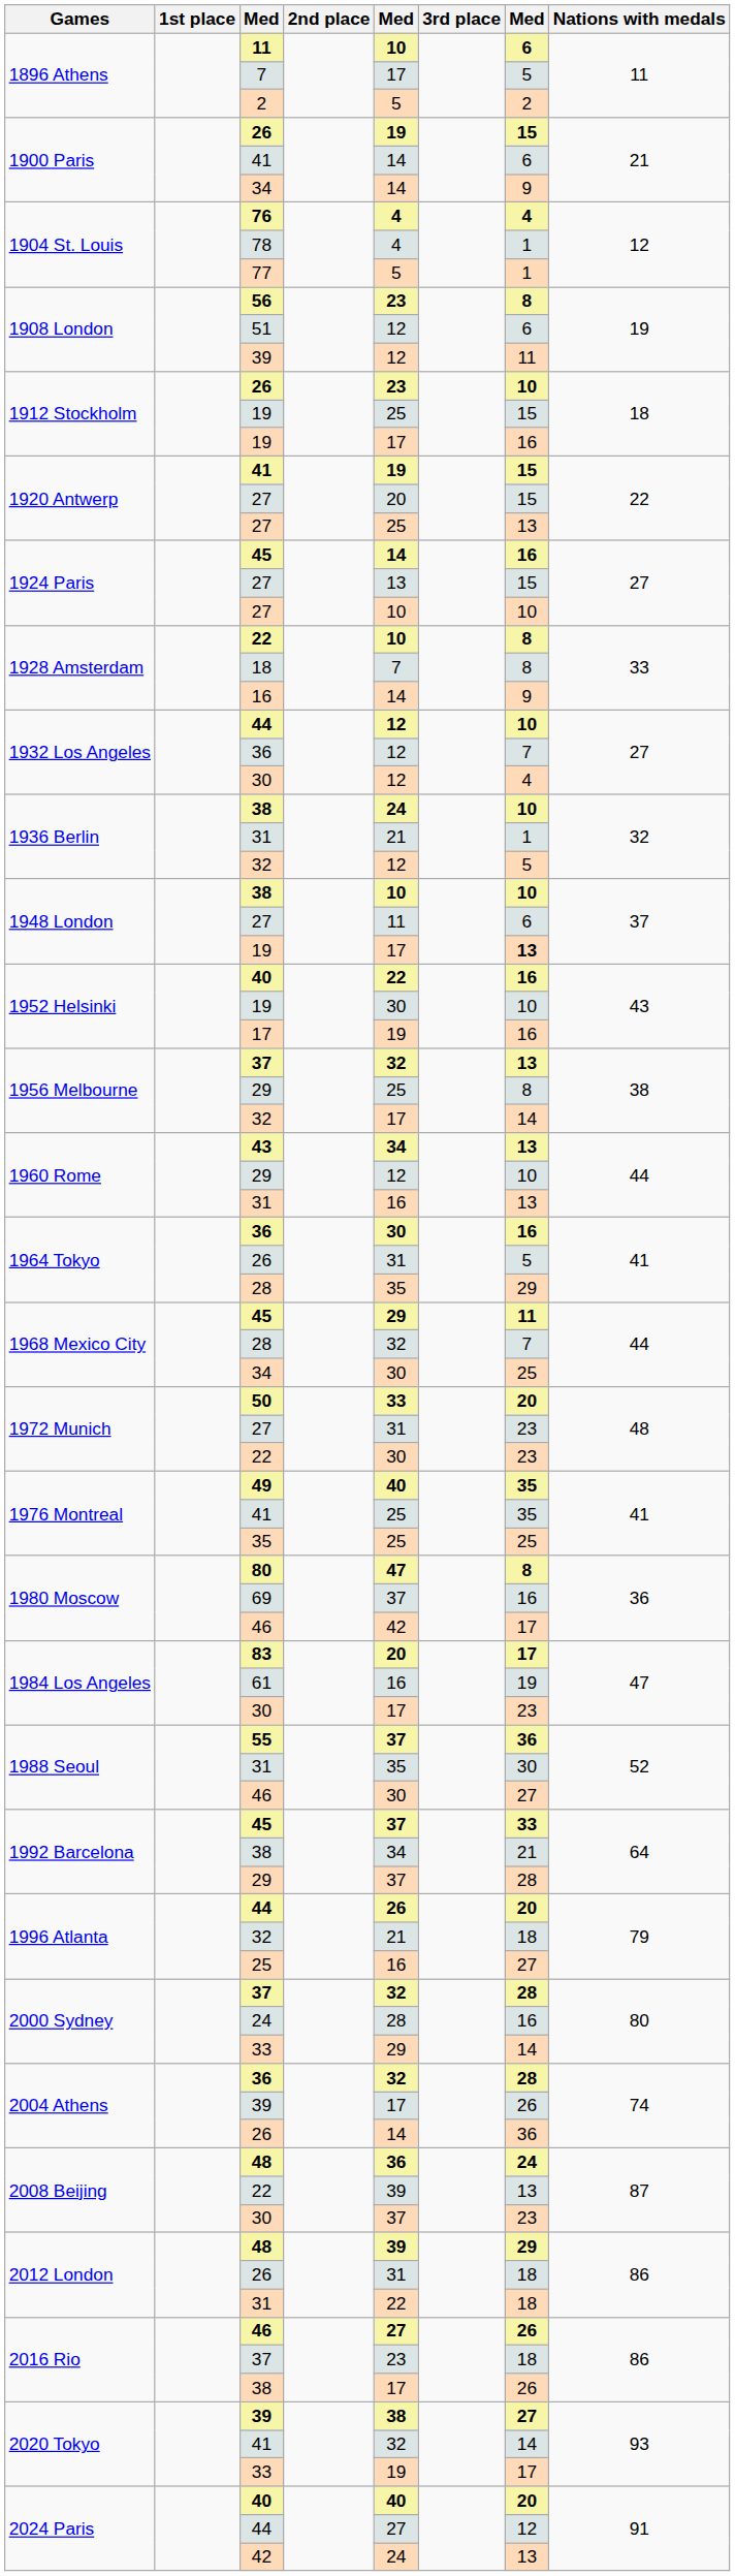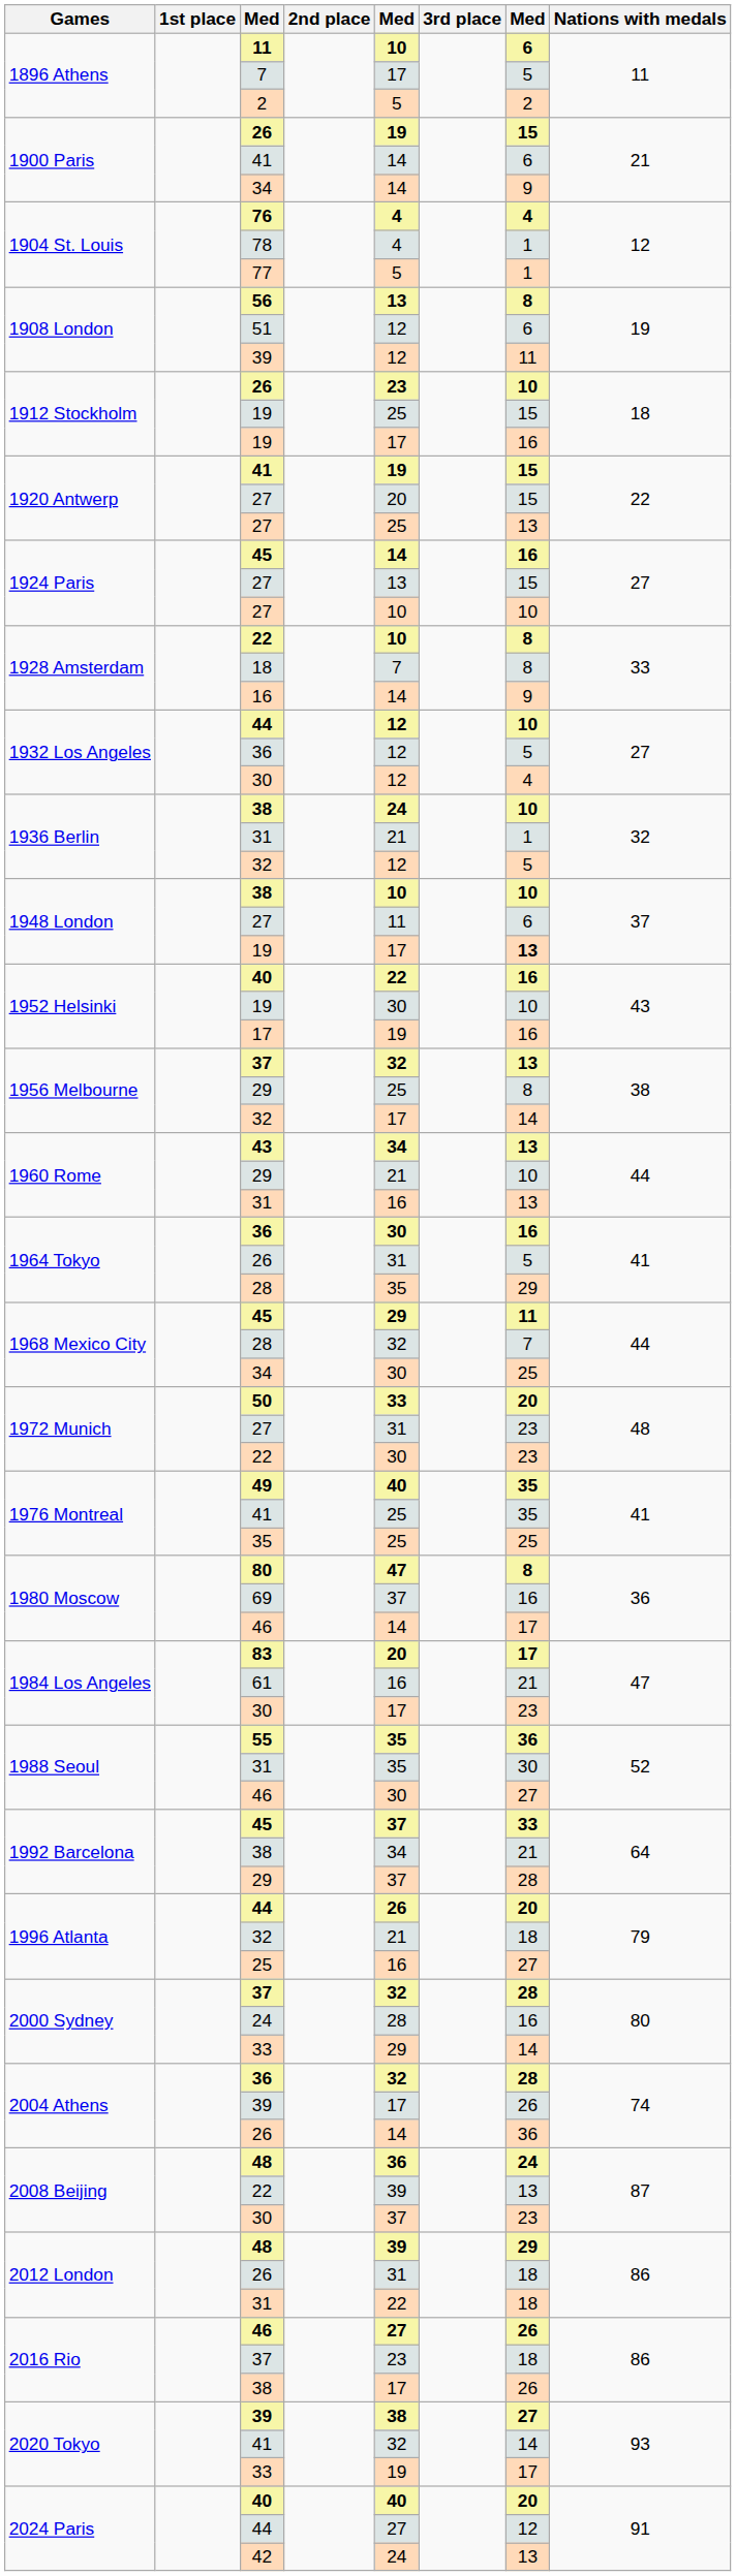 <table class="wikitable" style="text-align:center; font-size:90%">
 <tr>
 <th>Games</th>
 <th>1st place</th>
 <th>Med</th>
 <th>2nd place</th>
 <th>Med</th>
 <th>3rd place</th>
 <th>Med</th>
 <th>Nations with medals</th>
 </tr>
 <tr>
 <td rowspan="3" align=left><a href='#'>1896 Athens</a> </td>
 <td rowspan="3" align="left"></td>
 <td style="background:#F7F6A8"><strong>11</strong></td>
 <td rowspan="3" align=left></td>
 <td style="background:#F7F6A8"><strong>10</strong></td>
 <td rowspan="3" align=left></td>
 <td style="background:#F7F6A8"><strong>6</strong></td>
 <td rowspan="3">11</td>
 </tr>
 <tr>
 <td style="background:#DCE5E5">7</td>
 <td style="background:#DCE5E5">17</td>
 <td style="background:#DCE5E5">5</td>
 </tr>
 <tr>
 <td style="background:#FFDAB9">2</td>
 <td style="background:#FFDAB9">5</td>
 <td style="background:#FFDAB9">2</td>
 </tr>
 <tr>
 <td rowspan="3" align=left><a href='#'>1900 Paris</a> </td>
 <td rowspan="3" align="left"></td>
 <td style="background:#F7F6A8"><strong>26</strong></td>
 <td rowspan="3" align=left></td>
 <td style="background:#F7F6A8"><strong>19</strong></td>
 <td rowspan="3" align=left></td>
 <td style="background:#F7F6A8"><strong>15</strong></td>
 <td rowspan="3">21</td>
 </tr>
 <tr>
 <td style="background:#DCE5E5">41</td>
 <td style="background:#DCE5E5">14</td>
 <td style="background:#DCE5E5">6</td>
 </tr>
 <tr>
 <td style="background:#FFDAB9">34</td>
 <td style="background:#FFDAB9">14</td>
 <td style="background:#FFDAB9">9</td>
 </tr>
 <tr>
 <td rowspan="3" align=left><a href='#'>1904 St. Louis</a> </td>
 <td rowspan="3" align="left"></td>
 <td style="background:#F7F6A8"><strong>76</strong></td>
 <td rowspan="3" align=left></td>
 <td style="background:#F7F6A8"><strong>4</strong></td>
 <td rowspan="3" align=left></td>
 <td style="background:#F7F6A8"><strong>4</strong></td>
 <td rowspan="3">12</td>
 </tr>
 <tr>
 <td style="background:#DCE5E5">78</td>
 <td style="background:#DCE5E5">4</td>
 <td style="background:#DCE5E5">1</td>
 </tr>
 <tr>
 <td style="background:#FFDAB9">77</td>
 <td style="background:#FFDAB9">5</td>
 <td style="background:#FFDAB9">1</td>
 </tr>
 <tr>
 <td rowspan="3" align=left><a href='#'>1908 London</a> </td>
 <td rowspan="3" align="left"></td>
 <td style="background:#F7F6A8"><strong>56</strong></td>
 <td rowspan="3" align=left></td>
-<td style="background:#F7F6A8"><strong>23</strong></td>
+<td style="background:#F7F6A8"><strong>13</strong></td>
 <td rowspan="3" align=left></td>
 <td style="background:#F7F6A8"><strong>8</strong></td>
 <td rowspan="3">19</td>
 </tr>
 <tr>
 <td style="background:#DCE5E5">51</td>
 <td style="background:#DCE5E5">12</td>
 <td style="background:#DCE5E5">6</td>
 </tr>
 <tr>
 <td style="background:#FFDAB9">39</td>
 <td style="background:#FFDAB9">12</td>
 <td style="background:#FFDAB9">11</td>
 </tr>
 <tr>
 <td rowspan="3" align=left><a href='#'>1912 Stockholm</a> </td>
 <td rowspan="3" align="left"></td>
 <td style="background:#F7F6A8"><strong>26</strong></td>
 <td rowspan="3" align=left></td>
 <td style="background:#F7F6A8"><strong>23</strong></td>
 <td rowspan="3" align=left></td>
 <td style="background:#F7F6A8"><strong>10</strong></td>
 <td rowspan="3">18</td>
 </tr>
 <tr>
 <td style="background:#DCE5E5">19</td>
 <td style="background:#DCE5E5">25</td>
 <td style="background:#DCE5E5">15</td>
 </tr>
 <tr>
 <td style="background:#FFDAB9">19</td>
 <td style="background:#FFDAB9">17</td>
 <td style="background:#FFDAB9">16</td>
 </tr>
 <tr>
 <td rowspan="3" align=left><a href='#'>1920 Antwerp</a> </td>
 <td rowspan="3" align="left"></td>
 <td style="background:#F7F6A8"><strong>41</strong></td>
 <td rowspan="3" align=left></td>
 <td style="background:#F7F6A8"><strong>19</strong></td>
 <td rowspan="3" align=left></td>
 <td style="background:#F7F6A8"><strong>15</strong></td>
 <td rowspan="3">22</td>
 </tr>
 <tr>
 <td style="background:#DCE5E5">27</td>
 <td style="background:#DCE5E5">20</td>
 <td style="background:#DCE5E5">15</td>
 </tr>
 <tr>
 <td style="background:#FFDAB9">27</td>
 <td style="background:#FFDAB9">25</td>
 <td style="background:#FFDAB9">13</td>
 </tr>
 <tr>
 <td rowspan="3" align=left><a href='#'>1924 Paris</a> </td>
 <td rowspan="3" align="left"></td>
 <td style="background:#F7F6A8"><strong>45</strong></td>
 <td rowspan="3" align=left></td>
 <td style="background:#F7F6A8"><strong>14</strong></td>
 <td rowspan="3" align=left></td>
 <td style="background:#F7F6A8"><strong>16</strong></td>
 <td rowspan="3">27</td>
 </tr>
 <tr>
 <td style="background:#DCE5E5">27</td>
 <td style="background:#DCE5E5">13</td>
 <td style="background:#DCE5E5">15</td>
 </tr>
 <tr>
 <td style="background:#FFDAB9">27</td>
 <td style="background:#FFDAB9">10</td>
 <td style="background:#FFDAB9">10</td>
 </tr>
 <tr>
 <td rowspan="3" align=left><a href='#'>1928 Amsterdam</a> </td>
 <td rowspan="3" align="left"></td>
 <td style="background:#F7F6A8"><strong>22</strong></td>
 <td rowspan="3" align=left></td>
 <td style="background:#F7F6A8"><strong>10</strong></td>
 <td rowspan="3" align=left></td>
 <td style="background:#F7F6A8"><strong>8</strong></td>
 <td rowspan="3">33</td>
 </tr>
 <tr>
 <td style="background:#DCE5E5">18</td>
 <td style="background:#DCE5E5">7</td>
 <td style="background:#DCE5E5">8</td>
 </tr>
 <tr>
 <td style="background:#FFDAB9">16</td>
 <td style="background:#FFDAB9">14</td>
 <td style="background:#FFDAB9">9</td>
 </tr>
 <tr>
 <td rowspan="3" align=left><a href='#'>1932 Los Angeles</a> </td>
 <td rowspan="3" align="left"></td>
 <td style="background:#F7F6A8"><strong>44</strong></td>
 <td rowspan="3" align=left></td>
 <td style="background:#F7F6A8"><strong>12</strong></td>
 <td rowspan="3" align=left></td>
 <td style="background:#F7F6A8"><strong>10</strong></td>
 <td rowspan="3">27</td>
 </tr>
 <tr>
 <td style="background:#DCE5E5">36</td>
 <td style="background:#DCE5E5">12</td>
-<td style="background:#DCE5E5">7</td>
+<td style="background:#DCE5E5">5</td>
 </tr>
 <tr>
 <td style="background:#FFDAB9">30</td>
 <td style="background:#FFDAB9">12</td>
 <td style="background:#FFDAB9">4</td>
 </tr>
 <tr>
 <td rowspan="3" align=left><a href='#'>1936 Berlin</a> </td>
 <td rowspan="3" align="left"></td>
 <td style="background:#F7F6A8"><strong>38</strong></td>
 <td rowspan="3" align=left></td>
 <td style="background:#F7F6A8"><strong>24</strong></td>
 <td rowspan="3" align=left></td>
 <td style="background:#F7F6A8"><strong>10</strong></td>
 <td rowspan="3">32</td>
 </tr>
 <tr>
 <td style="background:#DCE5E5">31</td>
 <td style="background:#DCE5E5">21</td>
 <td style="background:#DCE5E5">1</td>
 </tr>
 <tr>
 <td style="background:#FFDAB9">32</td>
 <td style="background:#FFDAB9">12</td>
 <td style="background:#FFDAB9">5</td>
 </tr>
 <tr>
 <td rowspan="3" align=left><a href='#'>1948 London</a> </td>
 <td rowspan="3" align="left"></td>
 <td style="background:#F7F6A8"><strong>38</strong></td>
 <td rowspan="3" align=left></td>
 <td style="background:#F7F6A8"><strong>10</strong></td>
 <td rowspan="3" align=left></td>
 <td style="background:#F7F6A8"><strong>10</strong></td>
 <td rowspan="3">37</td>
 </tr>
 <tr>
 <td style="background:#DCE5E5">27</td>
 <td style="background:#DCE5E5">11</td>
 <td style="background:#DCE5E5">6</td>
 </tr>
 <tr>
 <td style="background:#FFDAB9">19</td>
 <td style="background:#FFDAB9">17</td>
 <td style="background:#FFDAB9"><strong>13</strong></td>
 </tr>
 <tr>
 <td rowspan="3" align=left><a href='#'>1952 Helsinki</a> </td>
 <td rowspan="3" align="left"></td>
 <td style="background:#F7F6A8"><strong>40</strong></td>
 <td rowspan="3" align=left></td>
 <td style="background:#F7F6A8"><strong>22</strong></td>
 <td rowspan="3" align=left></td>
 <td style="background:#F7F6A8"><strong>16</strong></td>
 <td rowspan="3">43</td>
 </tr>
 <tr>
 <td style="background:#DCE5E5">19</td>
 <td style="background:#DCE5E5">30</td>
 <td style="background:#DCE5E5">10</td>
 </tr>
 <tr>
 <td style="background:#FFDAB9">17</td>
 <td style="background:#FFDAB9">19</td>
 <td style="background:#FFDAB9">16</td>
 </tr>
 <tr>
 <td rowspan="3" align=left><a href='#'>1956 Melbourne</a> </td>
 <td rowspan="3" align="left"></td>
 <td style="background:#F7F6A8"><strong>37</strong></td>
 <td rowspan="3" align=left></td>
 <td style="background:#F7F6A8"><strong>32</strong></td>
 <td rowspan="3" align=left></td>
 <td style="background:#F7F6A8"><strong>13</strong></td>
 <td rowspan="3">38</td>
 </tr>
 <tr>
 <td style="background:#DCE5E5">29</td>
 <td style="background:#DCE5E5">25</td>
 <td style="background:#DCE5E5">8</td>
 </tr>
 <tr>
 <td style="background:#FFDAB9">32</td>
 <td style="background:#FFDAB9">17</td>
 <td style="background:#FFDAB9">14</td>
 </tr>
 <tr>
 <td rowspan="3" align=left><a href='#'>1960 Rome</a> </td>
 <td rowspan="3" align="left"></td>
 <td style="background:#F7F6A8"><strong>43</strong></td>
 <td rowspan="3" align=left></td>
 <td style="background:#F7F6A8"><strong>34</strong></td>
 <td rowspan="3" align=left></td>
 <td style="background:#F7F6A8"><strong>13</strong></td>
 <td rowspan="3">44</td>
 </tr>
 <tr>
 <td style="background:#DCE5E5">29</td>
-<td style="background:#DCE5E5">12</td>
+<td style="background:#DCE5E5">21</td>
 <td style="background:#DCE5E5">10</td>
 </tr>
 <tr>
 <td style="background:#FFDAB9">31</td>
 <td style="background:#FFDAB9">16</td>
 <td style="background:#FFDAB9">13</td>
 </tr>
 <tr>
 <td rowspan="3" align=left><a href='#'>1964 Tokyo</a> </td>
 <td rowspan="3" align="left"></td>
 <td style="background:#F7F6A8"><strong>36</strong></td>
 <td rowspan="3" align=left></td>
 <td style="background:#F7F6A8"><strong>30</strong></td>
 <td rowspan="3" align=left></td>
 <td style="background:#F7F6A8"><strong>16</strong></td>
 <td rowspan="3">41</td>
 </tr>
 <tr>
 <td style="background:#DCE5E5">26</td>
 <td style="background:#DCE5E5">31</td>
 <td style="background:#DCE5E5">5</td>
 </tr>
 <tr>
 <td style="background:#FFDAB9">28</td>
 <td style="background:#FFDAB9">35</td>
 <td style="background:#FFDAB9">29</td>
 </tr>
 <tr>
 <td rowspan="3" align=left><a href='#'>1968 Mexico City</a> </td>
 <td rowspan="3" align="left"></td>
 <td style="background:#F7F6A8"><strong>45</strong></td>
 <td rowspan="3" align=left></td>
 <td style="background:#F7F6A8"><strong>29</strong></td>
 <td rowspan="3" align=left></td>
 <td style="background:#F7F6A8"><strong>11</strong></td>
 <td rowspan="3">44</td>
 </tr>
 <tr>
 <td style="background:#DCE5E5">28</td>
 <td style="background:#DCE5E5">32</td>
 <td style="background:#DCE5E5">7</td>
 </tr>
 <tr>
 <td style="background:#FFDAB9">34</td>
 <td style="background:#FFDAB9">30</td>
 <td style="background:#FFDAB9">25</td>
 </tr>
 <tr>
 <td rowspan="3" align=left><a href='#'>1972 Munich</a> </td>
 <td rowspan="3" align="left"></td>
 <td style="background:#F7F6A8"><strong>50</strong></td>
 <td rowspan="3" align=left></td>
 <td style="background:#F7F6A8"><strong>33</strong></td>
 <td rowspan="3" align=left></td>
 <td style="background:#F7F6A8"><strong>20</strong></td>
 <td rowspan="3">48</td>
 </tr>
 <tr>
 <td style="background:#DCE5E5">27</td>
 <td style="background:#DCE5E5">31</td>
 <td style="background:#DCE5E5">23</td>
 </tr>
 <tr>
 <td style="background:#FFDAB9">22</td>
 <td style="background:#FFDAB9">30</td>
 <td style="background:#FFDAB9">23</td>
 </tr>
 <tr>
 <td rowspan="3" align=left><a href='#'>1976 Montreal</a> </td>
 <td rowspan="3" align="left"></td>
 <td style="background:#F7F6A8"><strong>49</strong></td>
 <td rowspan="3" align=left></td>
 <td style="background:#F7F6A8"><strong>40</strong></td>
 <td rowspan="3" align=left></td>
 <td style="background:#F7F6A8"><strong>35</strong></td>
 <td rowspan="3">41</td>
 </tr>
 <tr>
 <td style="background:#DCE5E5">41</td>
 <td style="background:#DCE5E5">25</td>
 <td style="background:#DCE5E5">35</td>
 </tr>
 <tr>
 <td style="background:#FFDAB9">35</td>
 <td style="background:#FFDAB9">25</td>
 <td style="background:#FFDAB9">25</td>
 </tr>
 <tr>
 <td rowspan="3" align=left><a href='#'>1980 Moscow</a> </td>
 <td rowspan="3" align="left"></td>
 <td style="background:#F7F6A8"><strong>80</strong></td>
 <td rowspan="3" align=left></td>
 <td style="background:#F7F6A8"><strong>47</strong></td>
 <td rowspan="3" align=left></td>
 <td style="background:#F7F6A8"><strong>8</strong></td>
 <td rowspan="3">36</td>
 </tr>
 <tr>
 <td style="background:#DCE5E5">69</td>
 <td style="background:#DCE5E5">37</td>
 <td style="background:#DCE5E5">16</td>
 </tr>
 <tr>
 <td style="background:#FFDAB9">46</td>
-<td style="background:#FFDAB9">42</td>
+<td style="background:#FFDAB9">14</td>
 <td style="background:#FFDAB9">17</td>
 </tr>
 <tr>
 <td rowspan="3" align=left><a href='#'>1984 Los Angeles</a> </td>
 <td rowspan="3" align="left"></td>
 <td style="background:#F7F6A8"><strong>83</strong></td>
 <td rowspan="3" align=left></td>
 <td style="background:#F7F6A8"><strong>20</strong></td>
 <td rowspan="3" align=left></td>
 <td style="background:#F7F6A8"><strong>17</strong></td>
 <td rowspan="3">47</td>
 </tr>
 <tr>
 <td style="background:#DCE5E5">61</td>
 <td style="background:#DCE5E5">16</td>
-<td style="background:#DCE5E5">19</td>
+<td style="background:#DCE5E5">21</td>
 </tr>
 <tr>
 <td style="background:#FFDAB9">30</td>
 <td style="background:#FFDAB9">17</td>
 <td style="background:#FFDAB9">23</td>
 </tr>
 <tr>
 <td rowspan="3" align=left><a href='#'>1988 Seoul</a> </td>
 <td rowspan="3" align="left"></td>
 <td style="background:#F7F6A8"><strong>55</strong></td>
 <td rowspan="3" align=left></td>
-<td style="background:#F7F6A8"><strong>37</strong></td>
+<td style="background:#F7F6A8"><strong>35</strong></td>
 <td rowspan="3" align=left></td>
 <td style="background:#F7F6A8"><strong>36</strong></td>
 <td rowspan="3">52</td>
 </tr>
 <tr>
 <td style="background:#DCE5E5">31</td>
 <td style="background:#DCE5E5">35</td>
 <td style="background:#DCE5E5">30</td>
 </tr>
 <tr>
 <td style="background:#FFDAB9">46</td>
 <td style="background:#FFDAB9">30</td>
 <td style="background:#FFDAB9">27</td>
 </tr>
 <tr>
 <td rowspan="3" align=left><a href='#'>1992 Barcelona</a> </td>
 <td rowspan="3" align="left"></td>
 <td style="background:#F7F6A8"><strong>45</strong></td>
 <td rowspan="3" align=left></td>
 <td style="background:#F7F6A8"><strong>37</strong></td>
 <td rowspan="3" align=left></td>
 <td style="background:#F7F6A8"><strong>33</strong></td>
 <td rowspan="3">64</td>
 </tr>
 <tr>
 <td style="background:#DCE5E5">38</td>
 <td style="background:#DCE5E5">34</td>
 <td style="background:#DCE5E5">21</td>
 </tr>
 <tr>
 <td style="background:#FFDAB9">29</td>
 <td style="background:#FFDAB9">37</td>
 <td style="background:#FFDAB9">28</td>
 </tr>
 <tr>
 <td rowspan="3" align=left><a href='#'>1996 Atlanta</a> </td>
 <td rowspan="3" align="left"></td>
 <td style="background:#F7F6A8"><strong>44</strong></td>
 <td rowspan="3" align=left></td>
 <td style="background:#F7F6A8"><strong>26</strong></td>
 <td rowspan="3" align=left></td>
 <td style="background:#F7F6A8"><strong>20</strong></td>
 <td rowspan="3">79</td>
 </tr>
 <tr>
 <td style="background:#DCE5E5">32</td>
 <td style="background:#DCE5E5">21</td>
 <td style="background:#DCE5E5">18</td>
 </tr>
 <tr>
 <td style="background:#FFDAB9">25</td>
 <td style="background:#FFDAB9">16</td>
 <td style="background:#FFDAB9">27</td>
 </tr>
 <tr>
 <td rowspan="3" align=left><a href='#'>2000 Sydney</a> </td>
 <td rowspan="3" align="left"></td>
 <td style="background:#F7F6A8"><strong>37</strong></td>
 <td rowspan="3" align=left></td>
 <td style="background:#F7F6A8"><strong>32</strong></td>
 <td rowspan="3" align=left></td>
 <td style="background:#F7F6A8"><strong>28</strong></td>
 <td rowspan="3">80</td>
 </tr>
 <tr>
 <td style="background:#DCE5E5">24</td>
 <td style="background:#DCE5E5">28</td>
 <td style="background:#DCE5E5">16</td>
 </tr>
 <tr>
 <td style="background:#FFDAB9">33</td>
 <td style="background:#FFDAB9">29</td>
 <td style="background:#FFDAB9">14</td>
 </tr>
 <tr>
 <td rowspan="3" align=left><a href='#'>2004 Athens</a> </td>
 <td rowspan="3" align="left"></td>
 <td style="background:#F7F6A8"><strong>36</strong></td>
 <td rowspan="3" align=left></td>
 <td style="background:#F7F6A8"><strong>32</strong></td>
 <td rowspan="3" align=left></td>
 <td style="background:#F7F6A8"><strong>28</strong></td>
 <td rowspan="3">74</td>
 </tr>
 <tr>
 <td style="background:#DCE5E5">39</td>
 <td style="background:#DCE5E5">17</td>
 <td style="background:#DCE5E5">26</td>
 </tr>
 <tr>
 <td style="background:#FFDAB9">26</td>
 <td style="background:#FFDAB9">14</td>
 <td style="background:#FFDAB9">36</td>
 </tr>
 <tr>
 <td rowspan="3" align=left><a href='#'>2008 Beijing</a> </td>
 <td rowspan="3" align="left"></td>
 <td style="background:#F7F6A8"><strong>48</strong></td>
 <td rowspan="3" align=left></td>
 <td style="background:#F7F6A8"><strong>36</strong></td>
 <td rowspan="3" align=left></td>
 <td style="background:#F7F6A8"><strong>24</strong></td>
 <td rowspan="3">87</td>
 </tr>
 <tr>
 <td style="background:#DCE5E5">22</td>
 <td style="background:#DCE5E5">39</td>
 <td style="background:#DCE5E5">13</td>
 </tr>
 <tr>
 <td style="background:#FFDAB9">30</td>
 <td style="background:#FFDAB9">37</td>
 <td style="background:#FFDAB9">23</td>
 </tr>
 <tr>
 <td rowspan="3" align=left><a href='#'>2012 London</a> </td>
 <td rowspan="3" align="left"></td>
 <td style="background:#F7F6A8"><strong>48</strong></td>
 <td rowspan="3" align=left></td>
 <td style="background:#F7F6A8"><strong>39</strong></td>
 <td rowspan="3" align=left></td>
 <td style="background:#F7F6A8"><strong>29</strong></td>
 <td rowspan="3">86</td>
 </tr>
 <tr>
 <td style="background:#DCE5E5">26</td>
 <td style="background:#DCE5E5">31</td>
 <td style="background:#DCE5E5">18</td>
 </tr>
 <tr>
 <td style="background:#FFDAB9">31</td>
 <td style="background:#FFDAB9">22</td>
 <td style="background:#FFDAB9">18</td>
 </tr>
 <tr>
 <td rowspan="3" align=left><a href='#'>2016 Rio</a> </td>
 <td rowspan="3" align="left"></td>
 <td style="background:#F7F6A8"><strong>46</strong></td>
 <td rowspan="3" align=left></td>
 <td style="background:#F7F6A8"><strong>27</strong></td>
 <td rowspan="3" align=left></td>
 <td style="background:#F7F6A8"><strong>26</strong></td>
 <td rowspan="3">86</td>
 </tr>
 <tr>
 <td style="background:#DCE5E5">37</td>
 <td style="background:#DCE5E5">23</td>
 <td style="background:#DCE5E5">18</td>
 </tr>
 <tr>
 <td style="background:#FFDAB9">38</td>
 <td style="background:#FFDAB9">17</td>
 <td style="background:#FFDAB9">26</td>
 </tr>
 <tr>
 <td rowspan="3" align=left><a href='#'>2020 Tokyo</a> </td>
 <td rowspan="3" align="left"></td>
 <td style="background:#F7F6A8"><strong>39</strong></td>
 <td rowspan="3" align="left"></td>
 <td style="background:#F7F6A8"><strong>38</strong></td>
 <td rowspan="3" align=left></td>
 <td style="background:#F7F6A8"><strong>27</strong></td>
 <td rowspan="3">93</td>
 </tr>
 <tr>
 <td style="background:#DCE5E5">41</td>
 <td style="background:#DCE5E5">32</td>
 <td style="background:#DCE5E5">14</td>
 </tr>
 <tr>
 <td style="background:#FFDAB9">33</td>
 <td style="background:#FFDAB9">19</td>
 <td style="background:#FFDAB9">17</td>
 </tr>
 <tr>
 <td rowspan="3" align=left><a href='#'>2024 Paris</a> </td>
 <td rowspan="3" align=left></td>
 <td style="background:#F7F6A8"><strong>40</strong></td>
 <td rowspan="3" align=left></td>
 <td style="background:#F7F6A8"><strong>40</strong></td>
 <td rowspan="3" align="left"></td>
 <td style="background:#F7F6A8"><strong>20</strong></td>
 <td rowspan="3">91</td>
 </tr>
 <tr>
 <td style="background:#DCE5E5">44</td>
 <td style="background:#DCE5E5">27</td>
 <td style="background:#DCE5E5">12</td>
 </tr>
 <tr>
 <td style="background:#FFDAB9">42</td>
 <td style="background:#FFDAB9">24</td>
 <td style="background:#FFDAB9">13<br></td>
 </tr>
 </table>
